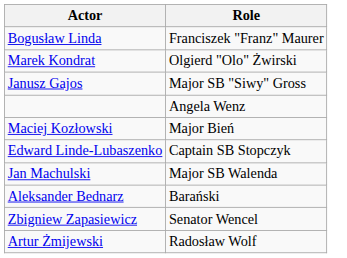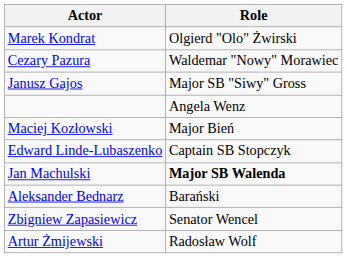 <table class="wikitable">
 <tr>
 <th>Actor</th>
 <th>Role</th>
 </tr>
 <tr>
-<td><a href='#'>Bogusław Linda</a></td>
-<td>Franciszek "Franz" Maurer</td>
+<td><a href='#'>Marek Kondrat</a></td>
+<td>Olgierd "Olo" Żwirski</td>
 </tr>
 <tr>
-<td><a href='#'>Marek Kondrat</a></td>
-<td>Olgierd "Olo" Żwirski</td>
+<td><a href='#'>Cezary Pazura</a></td>
+<td>Waldemar "Nowy" Morawiec</td>
 </tr>
 <tr>
 <td><a href='#'>Janusz Gajos</a></td>
 <td>Major SB "Siwy" Gross</td>
 </tr>
 <tr>
 <td></td>
 <td>Angela Wenz</td>
 </tr>
 <tr>
 <td><a href='#'>Maciej Kozłowski</a></td>
 <td>Major Bień</td>
 </tr>
 <tr>
 <td><a href='#'>Edward Linde-Lubaszenko</a></td>
 <td>Captain SB Stopczyk</td>
 </tr>
 <tr>
 <td><a href='#'>Jan Machulski</a></td>
-<td>Major SB Walenda</td>
+<td><strong>Major SB Walenda</strong></td>
 </tr>
 <tr>
 <td><a href='#'>Aleksander Bednarz</a></td>
 <td>Barański</td>
 </tr>
 <tr>
 <td><a href='#'>Zbigniew Zapasiewicz</a></td>
 <td>Senator Wencel</td>
 </tr>
 <tr>
 <td><a href='#'>Artur Żmijewski</a></td>
 <td>Radosław Wolf</td>
 </tr>
 </table>
